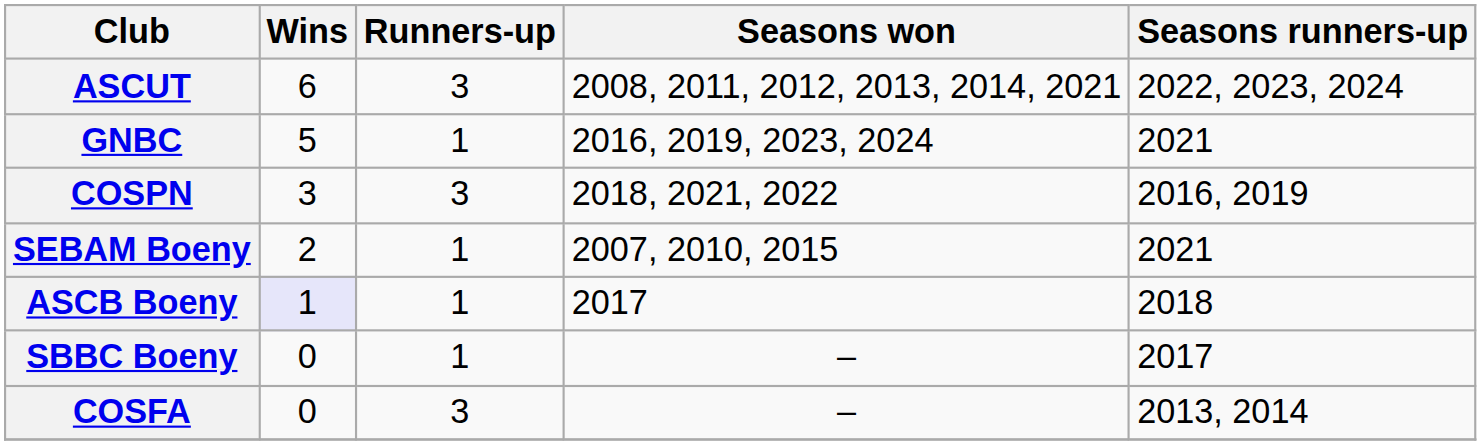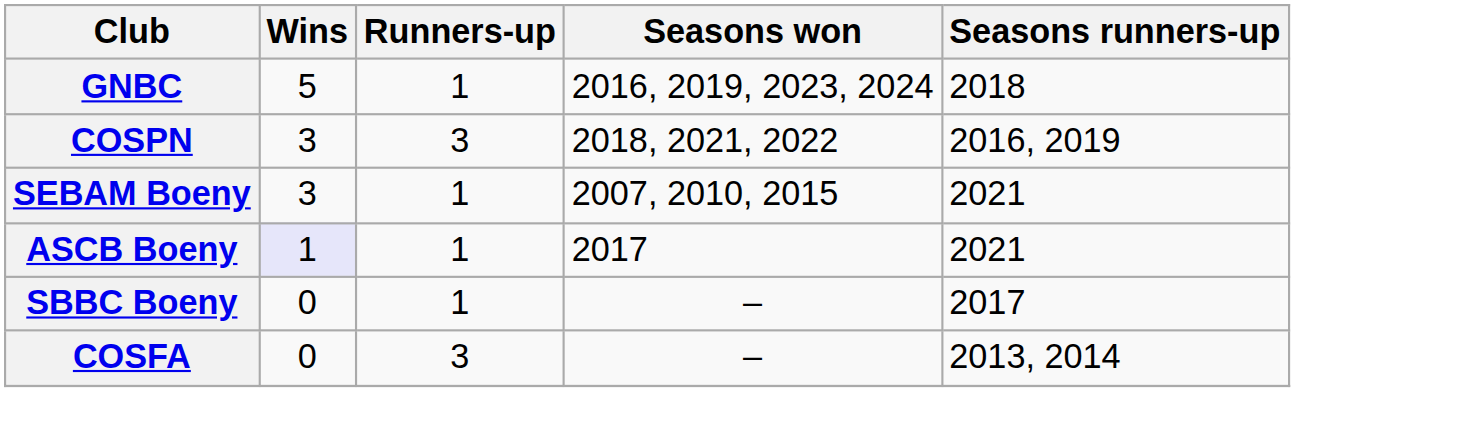 <table class="wikitable sortable plainrowheaders" style="text-align:left">
 <tr>
 <th scope="col">Club</th>
 <th scope="col">Wins</th>
 <th scope="col">Runners-up</th>
 <th scope="col">Seasons won</th>
 <th scope="col">Seasons runners-up</th>
 </tr>
 <tr>
-<th scope="row"><a href='#'>ASCUT</a></th>
-<td align="center">6</td>
-<td align="center">3</td>
-<td>2008, 2011, 2012, 2013, 2014, 2021</td>
-<td>2022, 2023, 2024</td>
-</tr>
-<tr>
 <th scope="row"><a href='#'>GNBC</a></th>
 <td align="center">5</td>
 <td align="center">1</td>
 <td>2016, 2019, 2023, 2024</td>
-<td>2021</td>
+<td>2018</td>
 </tr>
 <tr>
 <th scope="row"><a href='#'>COSPN</a></th>
 <td align=center>3</td>
 <td align=center>3</td>
 <td>2018, 2021, 2022</td>
 <td>2016, 2019</td>
 </tr>
 <tr>
 <th scope="row"><a href='#'>SEBAM Boeny</a></th>
-<td align="center">2</td>
+<td align="center">3</td>
 <td align="center">1</td>
 <td>2007, 2010, 2015</td>
 <td>2021</td>
 </tr>
 <tr>
 <th scope="row"><a href='#'>ASCB Boeny</a></th>
 <td align=center style="background: lavender;">1</td>
 <td align=center>1</td>
 <td>2017</td>
-<td>2018</td>
+<td>2021</td>
 </tr>
 <tr>
 <th scope="row"><a href='#'>SBBC Boeny</a></th>
 <td align=center>0</td>
 <td align=center>1</td>
 <td align="center">–</td>
 <td>2017</td>
 </tr>
 <tr>
 <th scope="row"><a href='#'>COSFA</a></th>
 <td align="center">0</td>
 <td align="center">3</td>
 <td align="center">–</td>
 <td>2013, 2014</td>
 </tr>
 <tr>
 </tr>
 </table>
